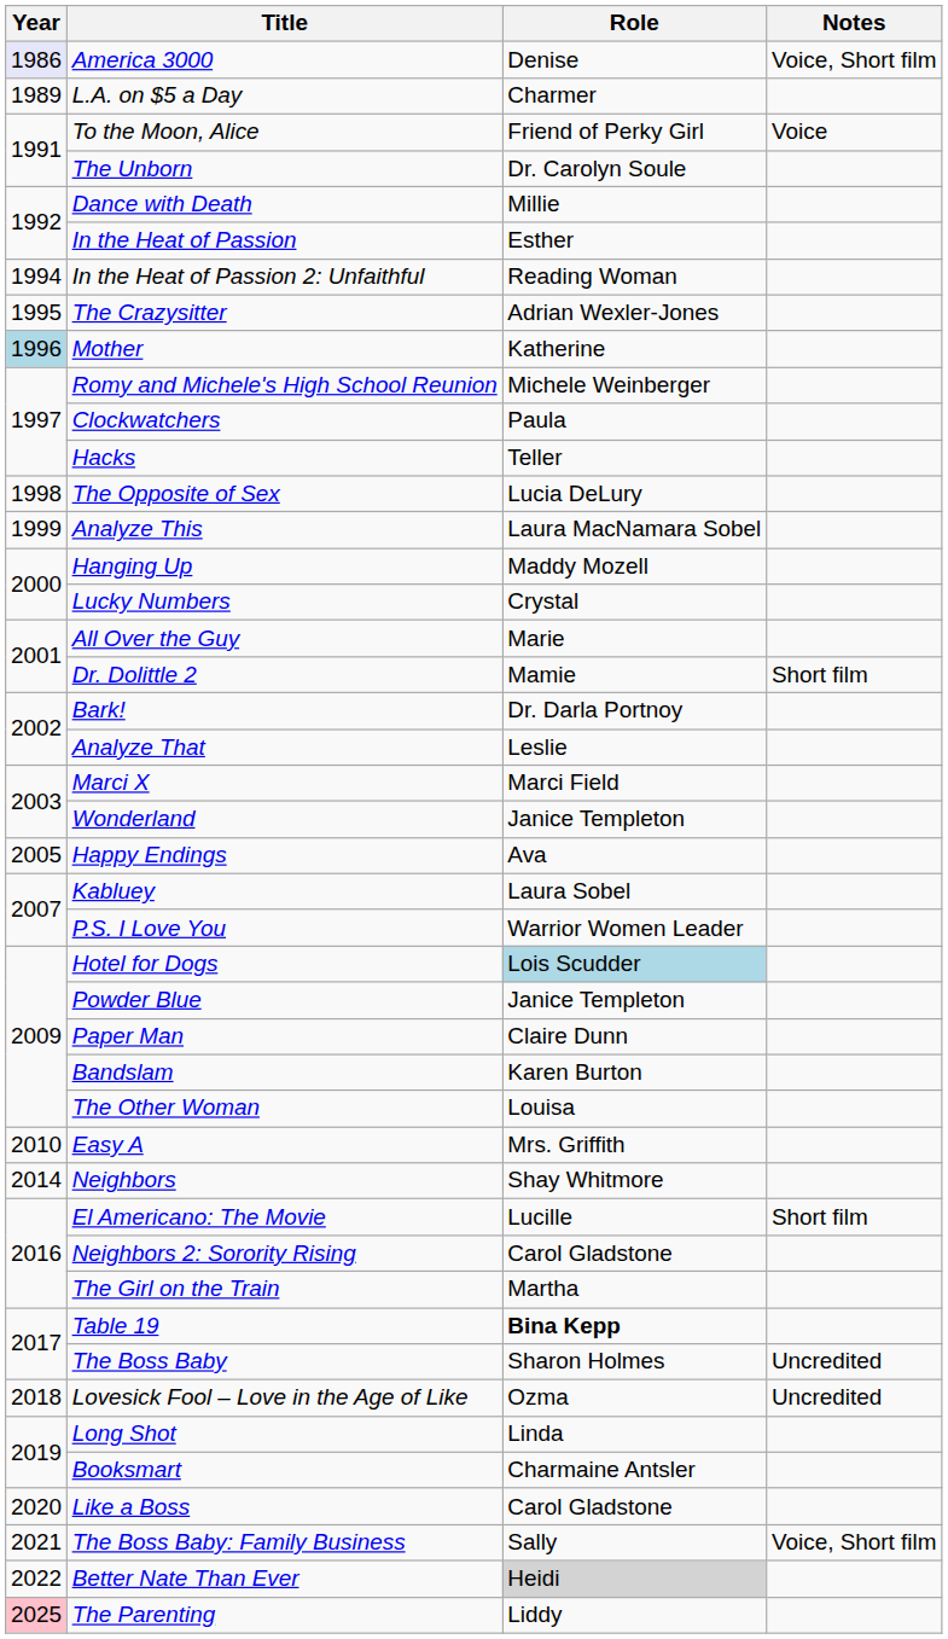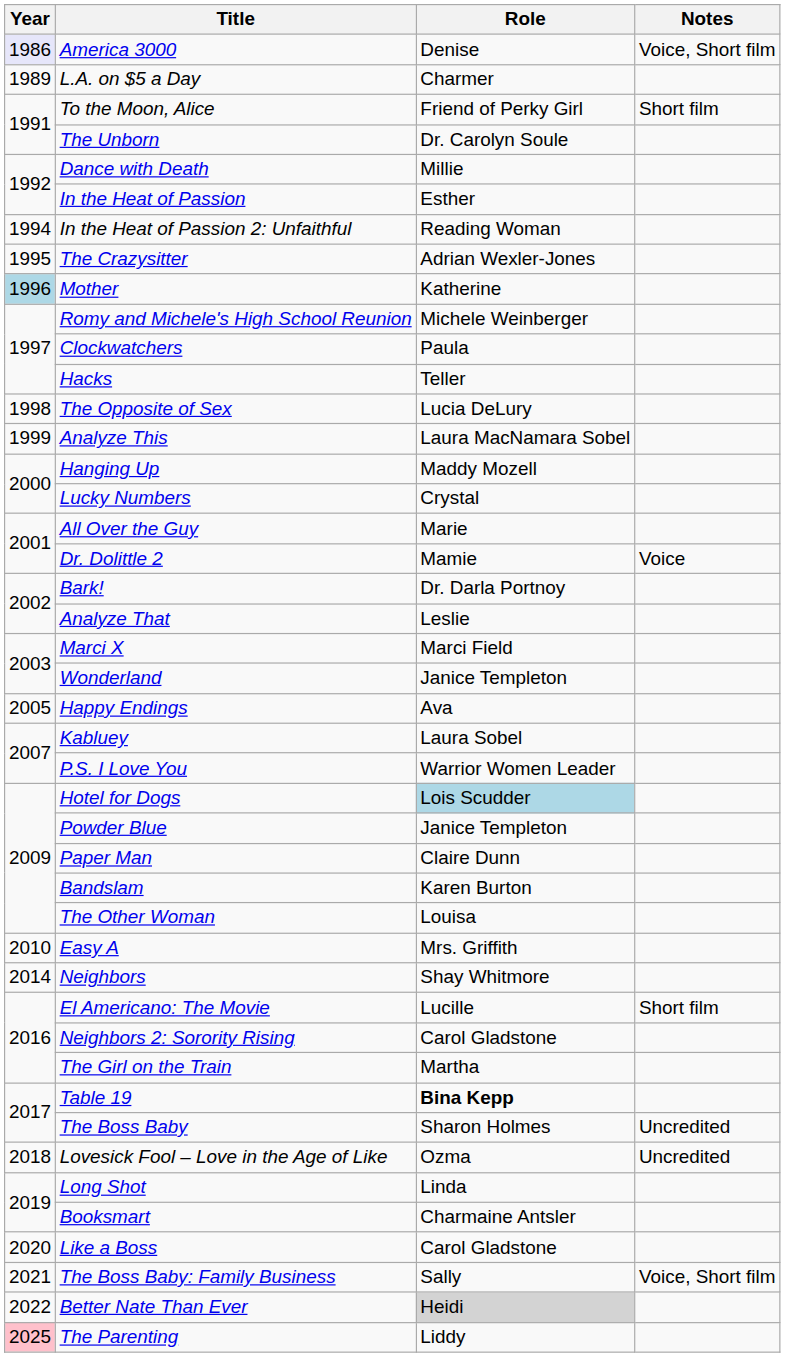 <table class="wikitable sortable">
 <tr>
 <th>Year</th>
 <th>Title</th>
 <th>Role</th>
 <th>Notes</th>
 </tr>
 <tr>
 <td style="background: lavender;">1986</td>
 <td><em><a href='#'>America 3000</a></em></td>
 <td>Denise</td>
 <td>Voice, Short film</td>
 </tr>
 <tr>
 <td>1989</td>
 <td><em>L.A. on $5 a Day</em></td>
 <td>Charmer</td>
 <td></td>
 </tr>
 <tr>
 <td rowspan="2">1991</td>
 <td><em>To the Moon, Alice</em></td>
 <td>Friend of Perky Girl</td>
-<td>Voice</td>
+<td>Short film</td>
 </tr>
 <tr>
 <td><em><a href='#'>The Unborn</a></em></td>
 <td>Dr. Carolyn Soule</td>
 <td></td>
 </tr>
 <tr>
 <td rowspan="2">1992</td>
 <td><em><a href='#'>Dance with Death</a></em></td>
 <td>Millie</td>
 <td></td>
 </tr>
 <tr>
 <td><em><a href='#'>In the Heat of Passion</a></em></td>
 <td>Esther</td>
 <td></td>
 </tr>
 <tr>
 <td>1994</td>
 <td><em>In the Heat of Passion 2: Unfaithful</em></td>
 <td>Reading Woman</td>
 <td></td>
 </tr>
 <tr>
 <td>1995</td>
 <td><em><a href='#'>The Crazysitter</a></em></td>
 <td>Adrian Wexler-Jones</td>
 <td></td>
 </tr>
 <tr>
 <td style="background: lightblue;">1996</td>
 <td><em><a href='#'>Mother</a></em></td>
 <td>Katherine</td>
 <td></td>
 </tr>
 <tr>
 <td rowspan="3">1997</td>
 <td><em><a href='#'>Romy and Michele's High School Reunion</a></em></td>
 <td>Michele Weinberger</td>
 <td></td>
 </tr>
 <tr>
 <td><em><a href='#'>Clockwatchers</a></em></td>
 <td>Paula</td>
 <td></td>
 </tr>
 <tr>
 <td><em><a href='#'>Hacks</a></em></td>
 <td>Teller</td>
 <td></td>
 </tr>
 <tr>
 <td>1998</td>
 <td><em><a href='#'>The Opposite of Sex</a></em></td>
 <td>Lucia DeLury</td>
 <td></td>
 </tr>
 <tr>
 <td>1999</td>
 <td><em><a href='#'>Analyze This</a></em></td>
 <td>Laura MacNamara Sobel</td>
 <td></td>
 </tr>
 <tr>
 <td rowspan="2">2000</td>
 <td><em><a href='#'>Hanging Up</a></em></td>
 <td>Maddy Mozell</td>
 <td></td>
 </tr>
 <tr>
 <td><em><a href='#'>Lucky Numbers</a></em></td>
 <td>Crystal</td>
 <td></td>
 </tr>
 <tr>
 <td rowspan="2">2001</td>
 <td><em><a href='#'>All Over the Guy</a></em></td>
 <td>Marie</td>
 <td></td>
 </tr>
 <tr>
 <td><em><a href='#'>Dr. Dolittle 2</a></em></td>
 <td>Mamie</td>
-<td>Short film</td>
+<td>Voice</td>
 </tr>
 <tr>
 <td rowspan="2">2002</td>
 <td><em><a href='#'>Bark!</a></em></td>
 <td>Dr. Darla Portnoy</td>
 <td></td>
 </tr>
 <tr>
 <td><em><a href='#'>Analyze That</a></em></td>
 <td>Leslie</td>
 <td></td>
 </tr>
 <tr>
 <td rowspan="2">2003</td>
 <td><em><a href='#'>Marci X</a></em></td>
 <td>Marci Field</td>
 <td></td>
 </tr>
 <tr>
 <td><em><a href='#'>Wonderland</a></em></td>
 <td>Janice Templeton</td>
 <td></td>
 </tr>
 <tr>
 <td>2005</td>
 <td><em><a href='#'>Happy Endings</a></em></td>
 <td>Ava</td>
 <td></td>
 </tr>
 <tr>
 <td rowspan="2">2007</td>
 <td><em><a href='#'>Kabluey</a></em></td>
 <td>Laura Sobel</td>
 <td></td>
 </tr>
 <tr>
 <td><em><a href='#'>P.S. I Love You</a></em></td>
 <td>Warrior Women Leader</td>
 <td></td>
 </tr>
 <tr>
 <td rowspan="5">2009</td>
 <td><em><a href='#'>Hotel for Dogs</a></em></td>
 <td style="background: lightblue;">Lois Scudder</td>
 <td></td>
 </tr>
 <tr>
 <td><em><a href='#'>Powder Blue</a></em></td>
 <td>Janice Templeton</td>
 <td></td>
 </tr>
 <tr>
 <td><em><a href='#'>Paper Man</a></em></td>
 <td>Claire Dunn</td>
 <td></td>
 </tr>
 <tr>
 <td><em><a href='#'>Bandslam</a></em></td>
 <td>Karen Burton</td>
 <td></td>
 </tr>
 <tr>
 <td><em><a href='#'>The Other Woman</a></em></td>
 <td>Louisa</td>
 <td></td>
 </tr>
 <tr>
 <td>2010</td>
 <td><em><a href='#'>Easy A</a></em></td>
 <td>Mrs. Griffith</td>
 <td></td>
 </tr>
 <tr>
 <td>2014</td>
 <td><em><a href='#'>Neighbors</a></em></td>
 <td>Shay Whitmore</td>
 <td></td>
 </tr>
 <tr>
 <td rowspan="3">2016</td>
 <td><em><a href='#'>El Americano: The Movie</a></em></td>
 <td>Lucille</td>
 <td>Short film</td>
 </tr>
 <tr>
 <td><em><a href='#'>Neighbors 2: Sorority Rising</a></em></td>
 <td>Carol Gladstone</td>
 <td></td>
 </tr>
 <tr>
 <td><em><a href='#'>The Girl on the Train</a></em></td>
 <td>Martha</td>
 <td></td>
 </tr>
 <tr>
 <td rowspan="2">2017</td>
 <td><em><a href='#'>Table 19</a></em></td>
 <td><strong>Bina Kepp</strong></td>
 <td></td>
 </tr>
 <tr>
 <td><em><a href='#'>The Boss Baby</a></em></td>
 <td>Sharon Holmes</td>
 <td>Uncredited</td>
 </tr>
 <tr>
 <td>2018</td>
 <td><em>Lovesick Fool – Love in the Age of Like</em></td>
 <td>Ozma</td>
 <td>Uncredited</td>
 </tr>
 <tr>
 <td rowspan="2">2019</td>
 <td><em><a href='#'>Long Shot</a></em></td>
 <td>Linda</td>
 <td></td>
 </tr>
 <tr>
 <td><em><a href='#'>Booksmart</a></em></td>
 <td>Charmaine Antsler</td>
 <td></td>
 </tr>
 <tr>
 <td>2020</td>
 <td><em><a href='#'>Like a Boss</a></em></td>
 <td>Carol Gladstone</td>
 <td></td>
 </tr>
 <tr>
 <td>2021</td>
 <td><em><a href='#'>The Boss Baby: Family Business</a></em></td>
 <td>Sally</td>
 <td>Voice, Short film</td>
 </tr>
 <tr>
 <td>2022</td>
 <td><em><a href='#'>Better Nate Than Ever</a></em></td>
 <td style="background: lightgrey;">Heidi</td>
 <td></td>
 </tr>
 <tr>
 <td style="background: pink;">2025</td>
 <td><em><a href='#'>The Parenting</a></em></td>
 <td>Liddy</td>
 <td></td>
 </tr>
 </table>
